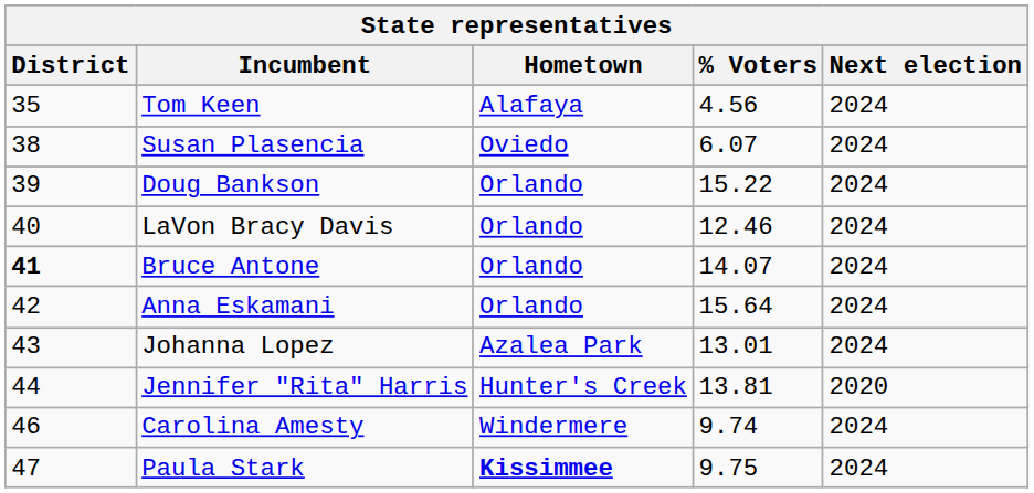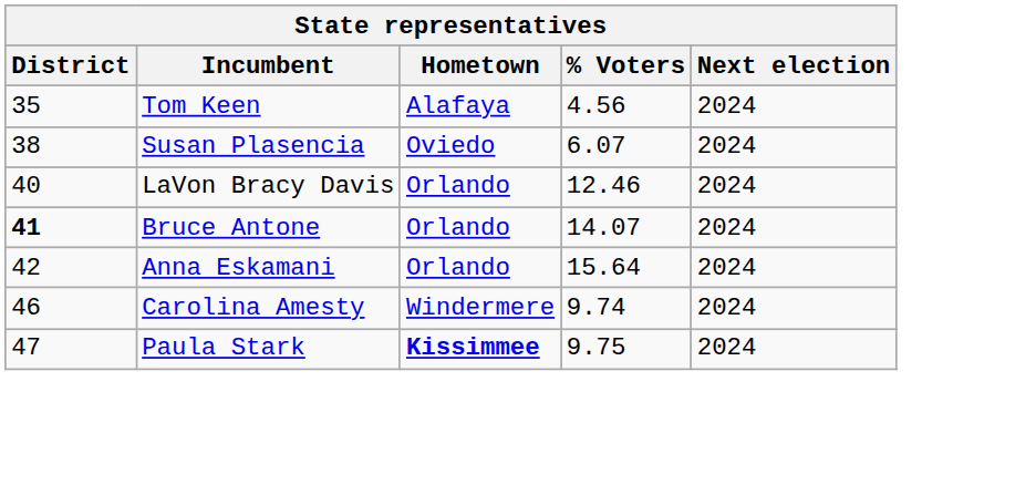 <table class=wikitable>
 <tr>
 <th colspan = 5>State representatives</th>
 </tr>
 <tr>
 <th>District</th>
 <th>Incumbent</th>
 <th>Hometown</th>
 <th>% Voters</th>
 <th>Next election</th>
 </tr>
 <tr>
 <td>35</td>
 <td><a href='#'>Tom Keen</a></td>
 <td><a href='#'>Alafaya</a></td>
 <td>4.56</td>
 <td>2024</td>
 </tr>
 <tr>
 <td>38</td>
 <td><a href='#'>Susan Plasencia</a></td>
 <td><a href='#'>Oviedo</a></td>
 <td>6.07</td>
 <td>2024</td>
 </tr>
 <tr>
-<td>39</td>
-<td><a href='#'>Doug Bankson</a></td>
-<td><a href='#'>Orlando</a></td>
-<td>15.22</td>
-<td>2024</td>
-</tr>
-<tr>
 <td>40</td>
 <td>LaVon Bracy Davis</td>
 <td><a href='#'>Orlando</a></td>
 <td>12.46</td>
 <td>2024</td>
 </tr>
 <tr>
 <td><strong>41</strong></td>
 <td><a href='#'>Bruce Antone</a></td>
 <td><a href='#'>Orlando</a></td>
 <td>14.07</td>
 <td>2024</td>
 </tr>
 <tr>
 <td>42</td>
 <td><a href='#'>Anna Eskamani</a></td>
 <td><a href='#'>Orlando</a></td>
 <td>15.64</td>
 <td>2024</td>
 </tr>
 <tr>
-<td>43</td>
-<td>Johanna Lopez</td>
-<td><a href='#'>Azalea Park</a></td>
-<td>13.01</td>
-<td>2024</td>
-</tr>
-<tr>
-<td>44</td>
-<td><a href='#'>Jennifer "Rita" Harris</a></td>
-<td><a href='#'>Hunter's Creek</a></td>
-<td>13.81</td>
-<td>2020</td>
-</tr>
-<tr>
 <td>46</td>
 <td><a href='#'>Carolina Amesty</a></td>
 <td><a href='#'>Windermere</a></td>
 <td>9.74</td>
 <td>2024</td>
 </tr>
 <tr>
 <td>47</td>
 <td><a href='#'>Paula Stark</a></td>
 <td><strong><a href='#'>Kissimmee</a></strong></td>
 <td>9.75</td>
 <td>2024</td>
 </tr>
 </table>
